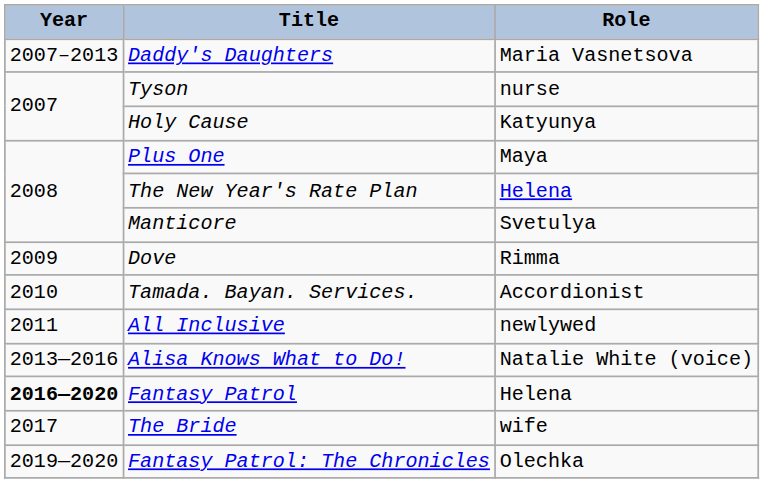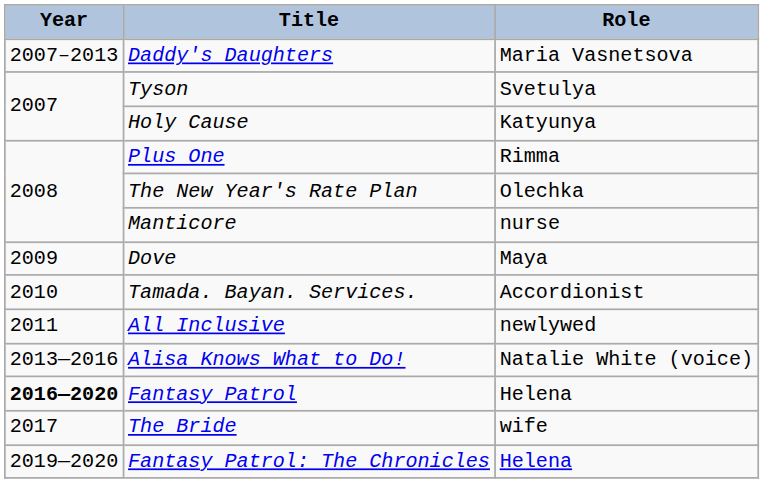 <table class="wikitable" style="font-size:90%;">
 <tr>
 <th style="background:#B0C4DE;">Year</th>
 <th style="background:#B0C4DE;">Title</th>
 <th style="background:#B0C4DE;">Role</th>
 </tr>
 <tr>
 <td>2007–2013</td>
 <td><em><a href='#'>Daddy's Daughters</a></em></td>
 <td>Maria Vasnetsova</td>
 </tr>
 <tr>
 <td rowspan="2">2007</td>
 <td><em>Tyson</em></td>
-<td>nurse</td>
+<td>Svetulya</td>
 </tr>
 <tr>
 <td><em>Holy Cause</em></td>
 <td>Katyunya</td>
 </tr>
 <tr>
 <td rowspan="3">2008</td>
 <td><a href='#'><em>Plus One</em></a></td>
-<td>Maya</td>
+<td>Rimma</td>
 </tr>
 <tr>
 <td><em>The New Year's Rate Plan</em></td>
-<td><a href='#'>Helena</a></td>
+<td>Olechka</td>
 </tr>
 <tr>
 <td><em>Manticore</em></td>
-<td>Svetulya</td>
+<td>nurse</td>
 </tr>
 <tr>
 <td>2009</td>
 <td><em>Dove</em></td>
-<td>Rimma</td>
+<td>Maya</td>
 </tr>
 <tr>
 <td>2010</td>
 <td><em>Tamada. Bayan. Services.</em></td>
 <td>Accordionist</td>
 </tr>
 <tr>
 <td>2011</td>
 <td><a href='#'><em>All Inclusive</em></a></td>
 <td>newlywed</td>
 </tr>
 <tr>
 <td>2013—2016</td>
 <td><em><a href='#'>Alisa Knows What to Do!</a></em></td>
 <td>Natalie White (voice)</td>
 </tr>
 <tr>
 <td><strong>2016—2020</strong></td>
 <td><em><a href='#'>Fantasy Patrol</a></em></td>
 <td>Helena</td>
 </tr>
 <tr>
 <td>2017</td>
 <td><a href='#'><em>The Bride</em></a></td>
 <td>wife</td>
 </tr>
 <tr>
 <td>2019—2020</td>
 <td><em><a href='#'>Fantasy Patrol: The Chronicles</a></em></td>
-<td>Olechka</td>
+<td><a href='#'>Helena</a></td>
 </tr>
 </table>
